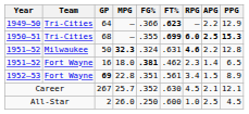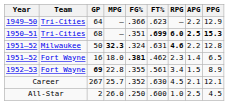 <table class="wikitable sortable" style="font-size:95%; text-align:right;">
 <tr>
 <th>Year</th>
 <th>Team</th>
 <th>GP</th>
 <th>MPG</th>
 <th>FG%</th>
 <th>FT%</th>
 <th>RPG</th>
 <th>APG</th>
 <th>PPG</th>
 </tr>
 <tr>
 <td style="text-align:left;"><a href='#'>1949–50</a></td>
 <td style="text-align:left;"><a href='#'>Tri-Cities</a></td>
 <td>64</td>
 <td>–</td>
 <td>.366</td>
-<td><strong>.623</strong></td>
+<td>.623</td>
 <td>–</td>
 <td>2.2</td>
 <td>12.9</td>
 </tr>
 <tr>
 <td style="text-align:left;"><a href='#'>1950–51</a></td>
 <td style="text-align:left;"><a href='#'>Tri-Cities</a></td>
 <td>68</td>
 <td>–</td>
-<td>.355</td>
+<td>.351</td>
 <td><strong>.699</strong></td>
 <td><strong>6.0</strong></td>
 <td><strong>2.5</strong></td>
 <td><strong>15.3</strong></td>
 </tr>
 <tr>
 <td style="text-align:left;"><a href='#'>1951–52</a></td>
 <td style="text-align:left;"><a href='#'>Milwaukee</a></td>
 <td>50</td>
 <td><strong>32.3</strong></td>
 <td>.324</td>
 <td>.631</td>
 <td><strong>4.6</strong></td>
 <td>2.2</td>
 <td>12.8</td>
 </tr>
 <tr>
 <td style="text-align:left;"><a href='#'>1951–52</a></td>
 <td style="text-align:left;"><a href='#'>Fort Wayne</a></td>
 <td>16</td>
 <td>18.0</td>
 <td><strong>.381</strong></td>
 <td>.462</td>
 <td>2.3</td>
 <td>1.4</td>
 <td>6.5</td>
 </tr>
 <tr>
 <td style="text-align:left;"><a href='#'>1952–53</a></td>
 <td style="text-align:left;"><a href='#'>Fort Wayne</a></td>
 <td><strong>69</strong></td>
 <td>22.8</td>
-<td>.351</td>
+<td>.355</td>
 <td>.561</td>
 <td>3.4</td>
 <td>1.5</td>
 <td>8.9</td>
 </tr>
 <tr class="sortbottom">
 <td colspan="2" style="text-align:center;">Career</td>
 <td>267</td>
 <td>25.7</td>
 <td>.352</td>
 <td>.630</td>
 <td>4.5</td>
 <td>2.1</td>
 <td>12.1</td>
 </tr>
 <tr class="sortbottom">
 <td colspan="2" style="text-align:center;">All-Star</td>
 <td>2</td>
 <td>26.0</td>
 <td>.250</td>
 <td>.600</td>
 <td>1.0</td>
 <td>2.5</td>
 <td>4.5</td>
 </tr>
 </table>
